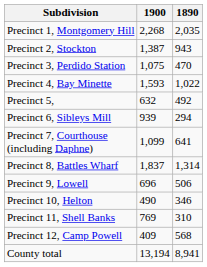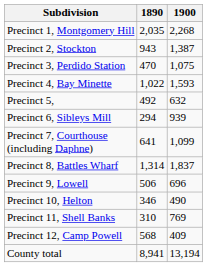 <table class="wikitable sortable col2right col3right">
 <tr>
 <th>Subdivision</th>
+<th>1890<br></th>
 <th>1900<br></th>
-<th>1890<br></th>
 </tr>
 <tr>
 <td>Precinct 1, <a href='#'>Montgomery Hill</a></td>
+<td>2,035</td>
 <td>2,268</td>
-<td>2,035</td>
 </tr>
 <tr>
 <td>Precinct 2, <a href='#'>Stockton</a></td>
+<td>943</td>
 <td>1,387</td>
-<td>943</td>
 </tr>
 <tr>
 <td>Precinct 3, <a href='#'>Perdido Station</a></td>
+<td>470</td>
 <td>1,075</td>
-<td>470</td>
 </tr>
 <tr>
 <td>Precinct 4, <a href='#'>Bay Minette</a></td>
+<td>1,022</td>
 <td>1,593</td>
-<td>1,022</td>
 </tr>
 <tr>
 <td>Precinct 5, </td>
+<td>492</td>
 <td>632</td>
-<td>492</td>
 </tr>
 <tr>
 <td>Precinct 6, <a href='#'>Sibleys Mill</a></td>
+<td>294</td>
 <td>939</td>
-<td>294</td>
 </tr>
 <tr>
 <td>Precinct 7, <a href='#'>Courthouse</a><br>(including <a href='#'>Daphne</a>)</td>
+<td>641</td>
 <td>1,099</td>
-<td>641</td>
 </tr>
 <tr>
 <td>Precinct 8, <a href='#'>Battles Wharf</a></td>
+<td>1,314</td>
 <td>1,837</td>
-<td>1,314</td>
 </tr>
 <tr>
 <td>Precinct 9, <a href='#'>Lowell</a></td>
+<td>506</td>
 <td>696</td>
-<td>506</td>
 </tr>
 <tr>
 <td>Precinct 10, <a href='#'>Helton</a></td>
+<td>346</td>
 <td>490</td>
-<td>346</td>
 </tr>
 <tr>
 <td>Precinct 11, <a href='#'>Shell Banks</a></td>
+<td>310</td>
 <td>769</td>
-<td>310</td>
 </tr>
 <tr>
 <td>Precinct 12, <a href='#'>Camp Powell</a></td>
+<td>568</td>
 <td>409</td>
-<td>568</td>
 </tr>
 <tr>
 <td>County total</td>
+<td>8,941</td>
 <td>13,194</td>
-<td>8,941</td>
 </tr>
 </table>
